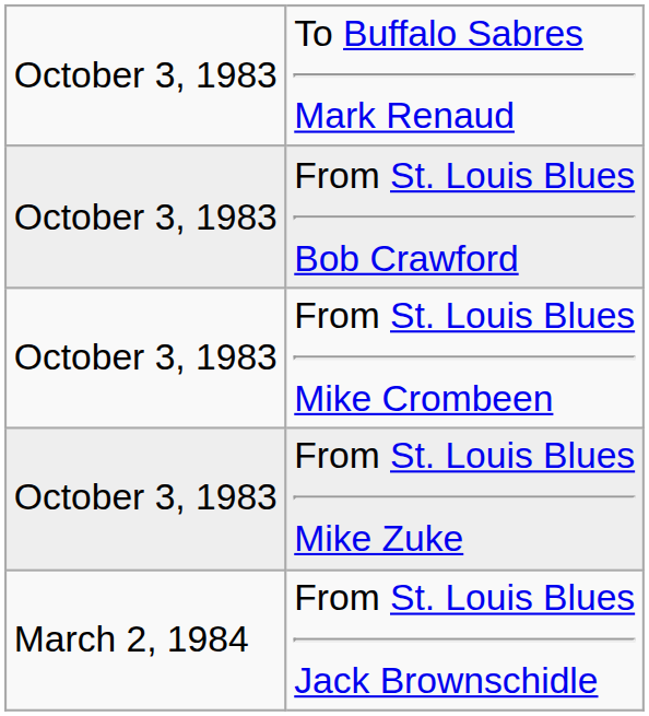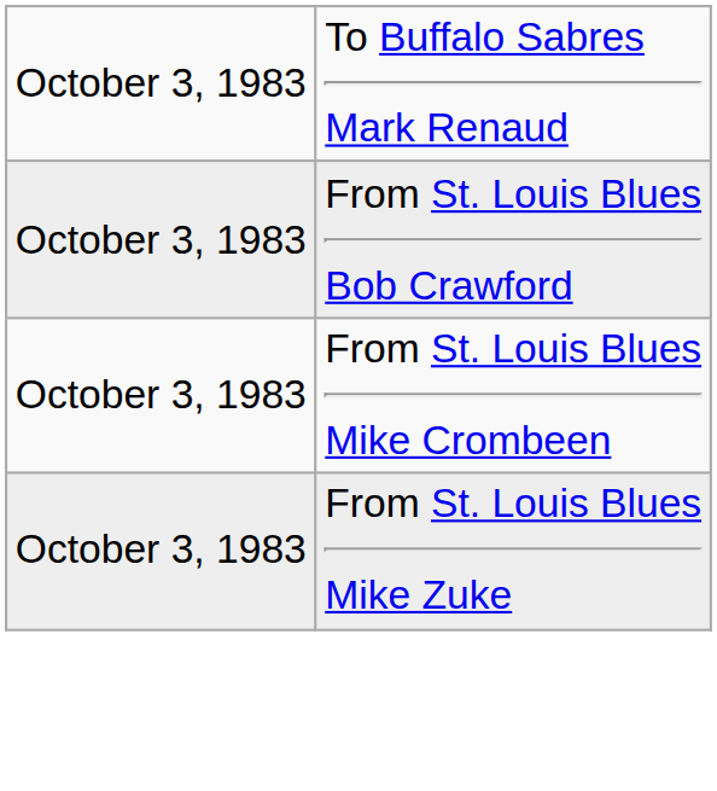 <table class="wikitable">
 <tr>
 <td>October 3, 1983</td>
 <td valign="top">To <a href='#'>Buffalo Sabres</a><hr><a href='#'>Mark Renaud</a></td>
 </tr>
 <tr style="background:#eee;">
 <td>October 3, 1983</td>
 <td valign="top">From <a href='#'>St. Louis Blues</a><hr><a href='#'>Bob Crawford</a></td>
 </tr>
 <tr>
 <td>October 3, 1983</td>
 <td valign="top">From <a href='#'>St. Louis Blues</a><hr><a href='#'>Mike Crombeen</a></td>
 </tr>
 <tr style="background:#eee;">
 <td>October 3, 1983</td>
 <td valign="top">From <a href='#'>St. Louis Blues</a><hr><a href='#'>Mike Zuke</a></td>
 </tr>
-<tr>
-<td>March 2, 1984</td>
-<td valign="top">From <a href='#'>St. Louis Blues</a><hr><a href='#'>Jack Brownschidle</a></td>
-</tr>
 </table>
